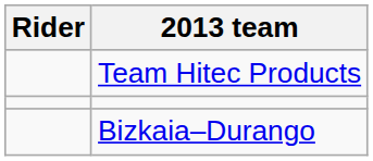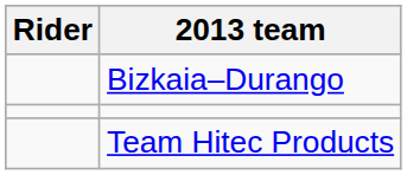 <table class="wikitable">
 <tr>
 <th>Rider</th>
 <th>2013 team</th>
 </tr>
 <tr>
 <td></td>
-<td><a href='#'>Team Hitec Products</a></td>
+<td><a href='#'>Bizkaia–Durango</a></td>
 </tr>
 <tr>
 <td></td>
 <td></td>
 </tr>
 <tr>
 <td></td>
-<td><a href='#'>Bizkaia–Durango</a></td>
+<td><a href='#'>Team Hitec Products</a></td>
 </tr>
 </table>
